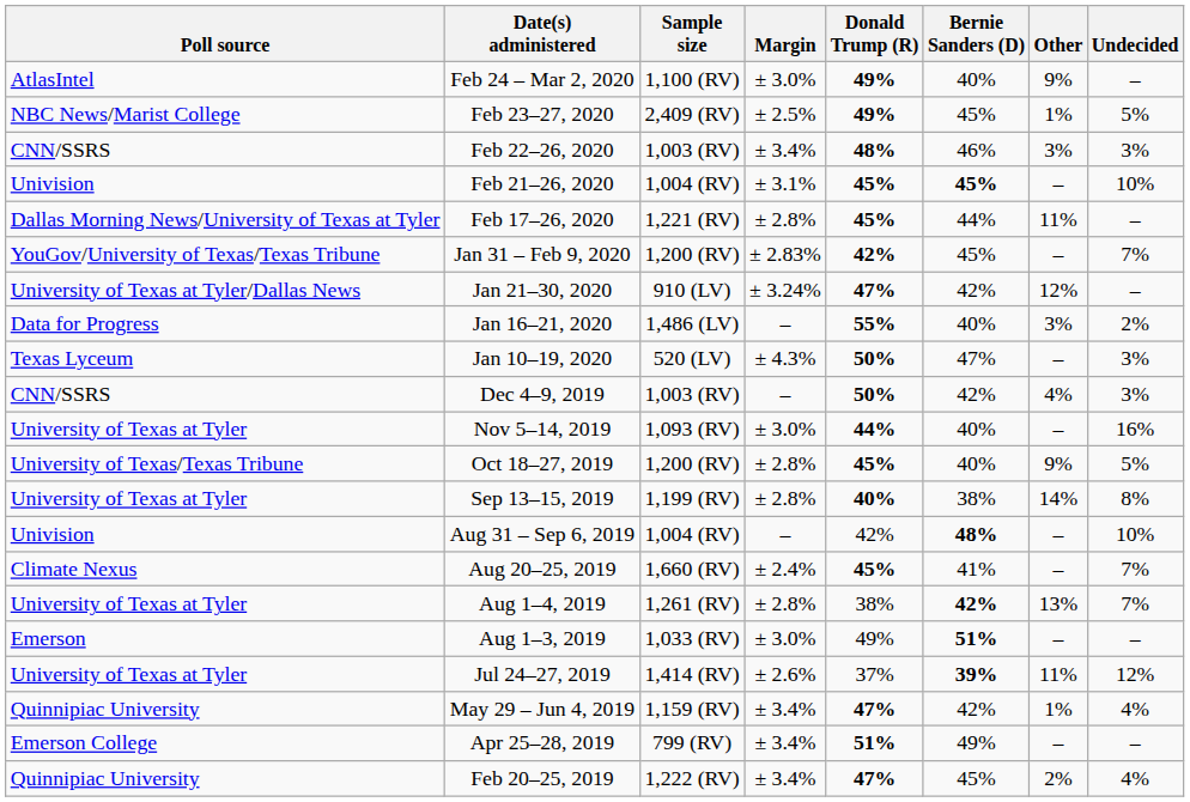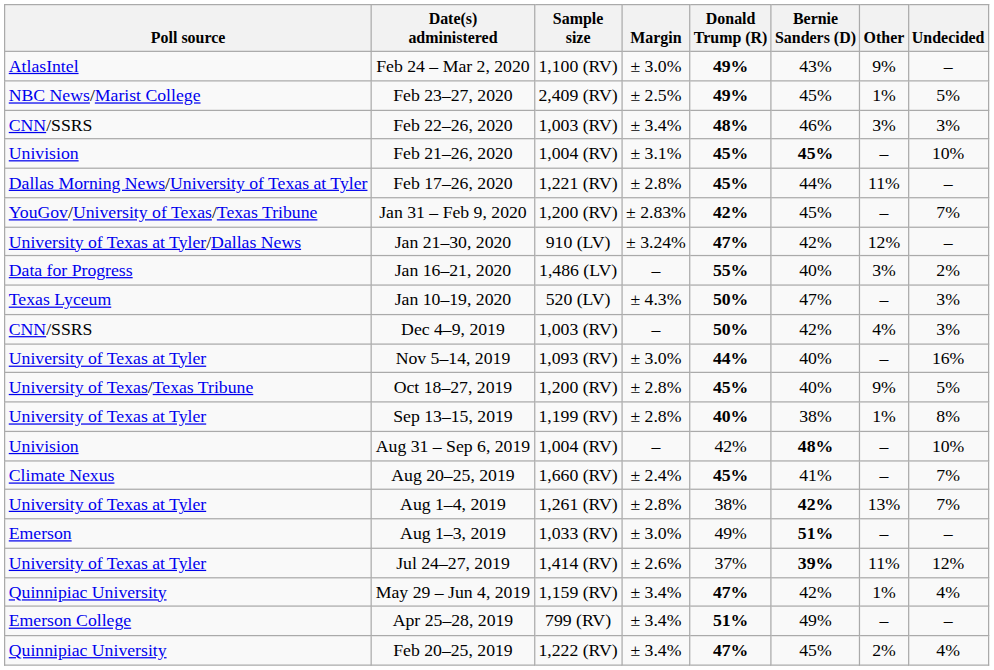 <table class="wikitable" style="font-size:90%;text-align:center;">
 <tr valign=bottom style="font-size:90%;">
 <th>Poll source</th>
 <th>Date(s)<br>administered</th>
 <th>Sample<br>size</th>
 <th>Margin<br></th>
 <th>Donald<br>Trump (R)</th>
 <th>Bernie<br>Sanders (D)</th>
 <th>Other</th>
 <th>Undecided</th>
 </tr>
 <tr>
 <td style="text-align:left;"><a href='#'>AtlasIntel</a></td>
 <td>Feb 24 – Mar 2, 2020</td>
 <td>1,100 (RV)</td>
 <td>± 3.0%</td>
 <td><strong>49%</strong></td>
-<td>40%</td>
+<td>43%</td>
 <td>9%</td>
 <td>–</td>
 </tr>
 <tr>
 <td style="text-align:left;"><a href='#'>NBC News</a>/<a href='#'>Marist College</a></td>
 <td>Feb 23–27, 2020</td>
 <td>2,409 (RV)</td>
 <td>± 2.5%</td>
 <td><strong>49%</strong></td>
 <td>45%</td>
 <td>1%</td>
 <td>5%</td>
 </tr>
 <tr>
 <td style="text-align:left;"><a href='#'>CNN</a>/SSRS</td>
 <td>Feb 22–26, 2020</td>
 <td>1,003 (RV)</td>
 <td>± 3.4%</td>
 <td><strong>48%</strong></td>
 <td>46%</td>
 <td>3%</td>
 <td>3%</td>
 </tr>
 <tr>
 <td style="text-align:left;"><a href='#'>Univision</a></td>
 <td>Feb 21–26, 2020</td>
 <td>1,004 (RV)</td>
 <td>± 3.1%</td>
 <td><strong>45%</strong></td>
 <td><strong>45%</strong></td>
 <td>–</td>
 <td>10%</td>
 </tr>
 <tr>
 <td style="text-align:left;"><a href='#'>Dallas Morning News</a>/<a href='#'>University of Texas at Tyler</a></td>
 <td>Feb 17–26, 2020</td>
 <td>1,221 (RV)</td>
 <td>± 2.8%</td>
 <td><strong>45%</strong></td>
 <td>44%</td>
 <td>11%</td>
 <td>–</td>
 </tr>
 <tr>
 <td style="text-align:left;"><a href='#'>YouGov</a>/<a href='#'>University of Texas</a>/<a href='#'>Texas Tribune</a></td>
 <td>Jan 31 – Feb 9, 2020</td>
 <td>1,200 (RV)</td>
 <td>± 2.83%</td>
 <td><strong>42%</strong></td>
 <td>45%</td>
 <td>–</td>
 <td>7%</td>
 </tr>
 <tr>
 <td style="text-align:left;"><a href='#'>University of Texas at Tyler</a>/<a href='#'>Dallas News</a></td>
 <td>Jan 21–30, 2020</td>
 <td>910 (LV)</td>
 <td>± 3.24%</td>
 <td><strong>47%</strong></td>
 <td>42%</td>
 <td>12%</td>
 <td>–</td>
 </tr>
 <tr>
 <td style="text-align:left;"><a href='#'>Data for Progress</a></td>
 <td>Jan 16–21, 2020</td>
 <td>1,486 (LV)</td>
 <td>–</td>
 <td><strong>55%</strong></td>
 <td>40%</td>
 <td>3%</td>
 <td>2%</td>
 </tr>
 <tr>
 <td style="text-align:left;"><a href='#'>Texas Lyceum</a></td>
 <td>Jan 10–19, 2020</td>
 <td>520 (LV)</td>
 <td>± 4.3%</td>
 <td><strong>50%</strong></td>
 <td>47%</td>
 <td>–</td>
 <td>3%</td>
 </tr>
 <tr>
 <td style="text-align:left;"><a href='#'>CNN</a>/SSRS</td>
 <td>Dec 4–9, 2019</td>
 <td>1,003 (RV)</td>
 <td>–</td>
 <td><strong>50%</strong></td>
 <td>42%</td>
 <td>4%</td>
 <td>3%</td>
 </tr>
 <tr>
 <td style="text-align:left;"><a href='#'>University of Texas at Tyler</a></td>
 <td>Nov 5–14, 2019</td>
 <td>1,093 (RV)</td>
 <td>± 3.0%</td>
 <td><strong>44%</strong></td>
 <td>40%</td>
 <td>–</td>
 <td>16%</td>
 </tr>
 <tr>
 <td style="text-align:left;"><a href='#'>University of Texas</a>/<a href='#'>Texas Tribune</a></td>
 <td>Oct 18–27, 2019</td>
 <td>1,200 (RV)</td>
 <td>± 2.8%</td>
 <td><strong>45%</strong></td>
 <td>40%</td>
 <td>9%</td>
 <td>5%</td>
 </tr>
 <tr>
 <td style="text-align:left;"><a href='#'>University of Texas at Tyler</a></td>
 <td>Sep 13–15, 2019</td>
 <td>1,199 (RV)</td>
 <td>± 2.8%</td>
 <td><strong>40%</strong></td>
 <td>38%</td>
-<td>14%</td>
+<td>1%</td>
 <td>8%</td>
 </tr>
 <tr>
 <td style="text-align:left;"><a href='#'>Univision</a></td>
 <td>Aug 31 – Sep 6, 2019</td>
 <td>1,004 (RV)</td>
 <td>–</td>
 <td>42%</td>
 <td><strong>48%</strong></td>
 <td>–</td>
 <td>10%</td>
 </tr>
 <tr>
 <td style="text-align:left;"><a href='#'>Climate Nexus</a></td>
 <td>Aug 20–25, 2019</td>
 <td>1,660 (RV)</td>
 <td>± 2.4%</td>
 <td><strong>45%</strong></td>
 <td>41%</td>
 <td>–</td>
 <td>7%</td>
 </tr>
 <tr>
 <td style="text-align:left;"><a href='#'>University of Texas at Tyler</a></td>
 <td>Aug 1–4, 2019</td>
 <td>1,261 (RV)</td>
 <td>± 2.8%</td>
 <td>38%</td>
 <td><strong>42%</strong></td>
 <td>13%</td>
 <td>7%</td>
 </tr>
 <tr>
 <td style="text-align:left;"><a href='#'>Emerson</a></td>
 <td>Aug 1–3, 2019</td>
 <td>1,033 (RV)</td>
 <td>± 3.0%</td>
 <td>49%</td>
 <td><strong>51%</strong></td>
 <td>–</td>
 <td>–</td>
 </tr>
 <tr>
 <td style="text-align:left;"><a href='#'>University of Texas at Tyler</a></td>
 <td>Jul 24–27, 2019</td>
 <td>1,414 (RV)</td>
 <td>± 2.6%</td>
 <td>37%</td>
 <td><strong>39%</strong></td>
 <td>11%</td>
 <td>12%</td>
 </tr>
 <tr>
 <td style="text-align:left;"><a href='#'>Quinnipiac University</a></td>
 <td>May 29 – Jun 4, 2019</td>
 <td>1,159 (RV)</td>
 <td>± 3.4%</td>
 <td><strong>47%</strong></td>
 <td>42%</td>
 <td>1%</td>
 <td>4%</td>
 </tr>
 <tr>
 <td style="text-align:left;"><a href='#'>Emerson College</a></td>
 <td>Apr 25–28, 2019</td>
 <td>799 (RV)</td>
 <td>± 3.4%</td>
 <td><strong>51%</strong></td>
 <td>49%</td>
 <td>–</td>
 <td>–</td>
 </tr>
 <tr>
 <td style="text-align:left;"><a href='#'>Quinnipiac University</a></td>
 <td>Feb 20–25, 2019</td>
 <td>1,222 (RV)</td>
 <td>± 3.4%</td>
 <td><strong>47%</strong></td>
 <td>45%</td>
 <td>2%</td>
 <td>4%</td>
 </tr>
 </table>
